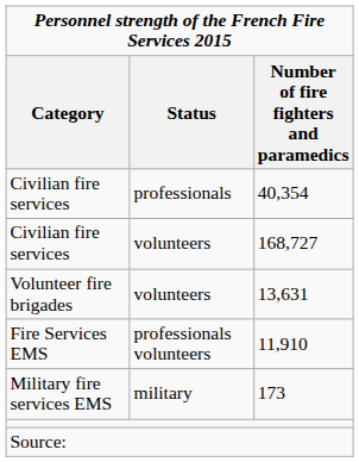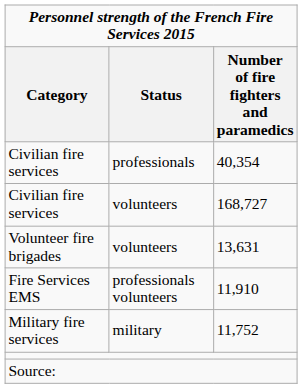 <table align=right class="wikitable">
 <tr>
 <td colspan=3 style="text-align:center;"><strong><em>Personnel strength of the French Fire Services 2015<strong></td>
 </tr>
 <tr>
 <th align="left" width="100"></strong>Category<strong></th>
 <th align="left" width="100"></strong>Status<strong></th>
 <th align="left" width="50"></strong>Number<br>of fire fighters<br>and paramedics<strong></th>
 </tr>
 <tr>
 <td>Civilian fire services</td>
 <td>professionals</td>
 <td>40,354</td>
 </tr>
 <tr>
 <td>Civilian fire services</td>
 <td>volunteers</td>
 <td>168,727</td>
 </tr>
 <tr>
 <td>Volunteer fire brigades </td>
 <td>volunteers</td>
 <td>13,631</td>
 </tr>
 <tr>
 <td>Fire Services EMS</td>
 <td>professionals<br>volunteers</td>
 <td>11,910</td>
 </tr>
 <tr>
-<td>Military fire services EMS</td>
+<td>Military fire services </td>
 <td>military</td>
-<td>173</td>
+<td>11,752</td>
 </tr>
 <tr>
 <td colspan=3></td>
 </tr>
 <tr>
 <td colspan=3>Source:</td>
 </tr>
 </table>
